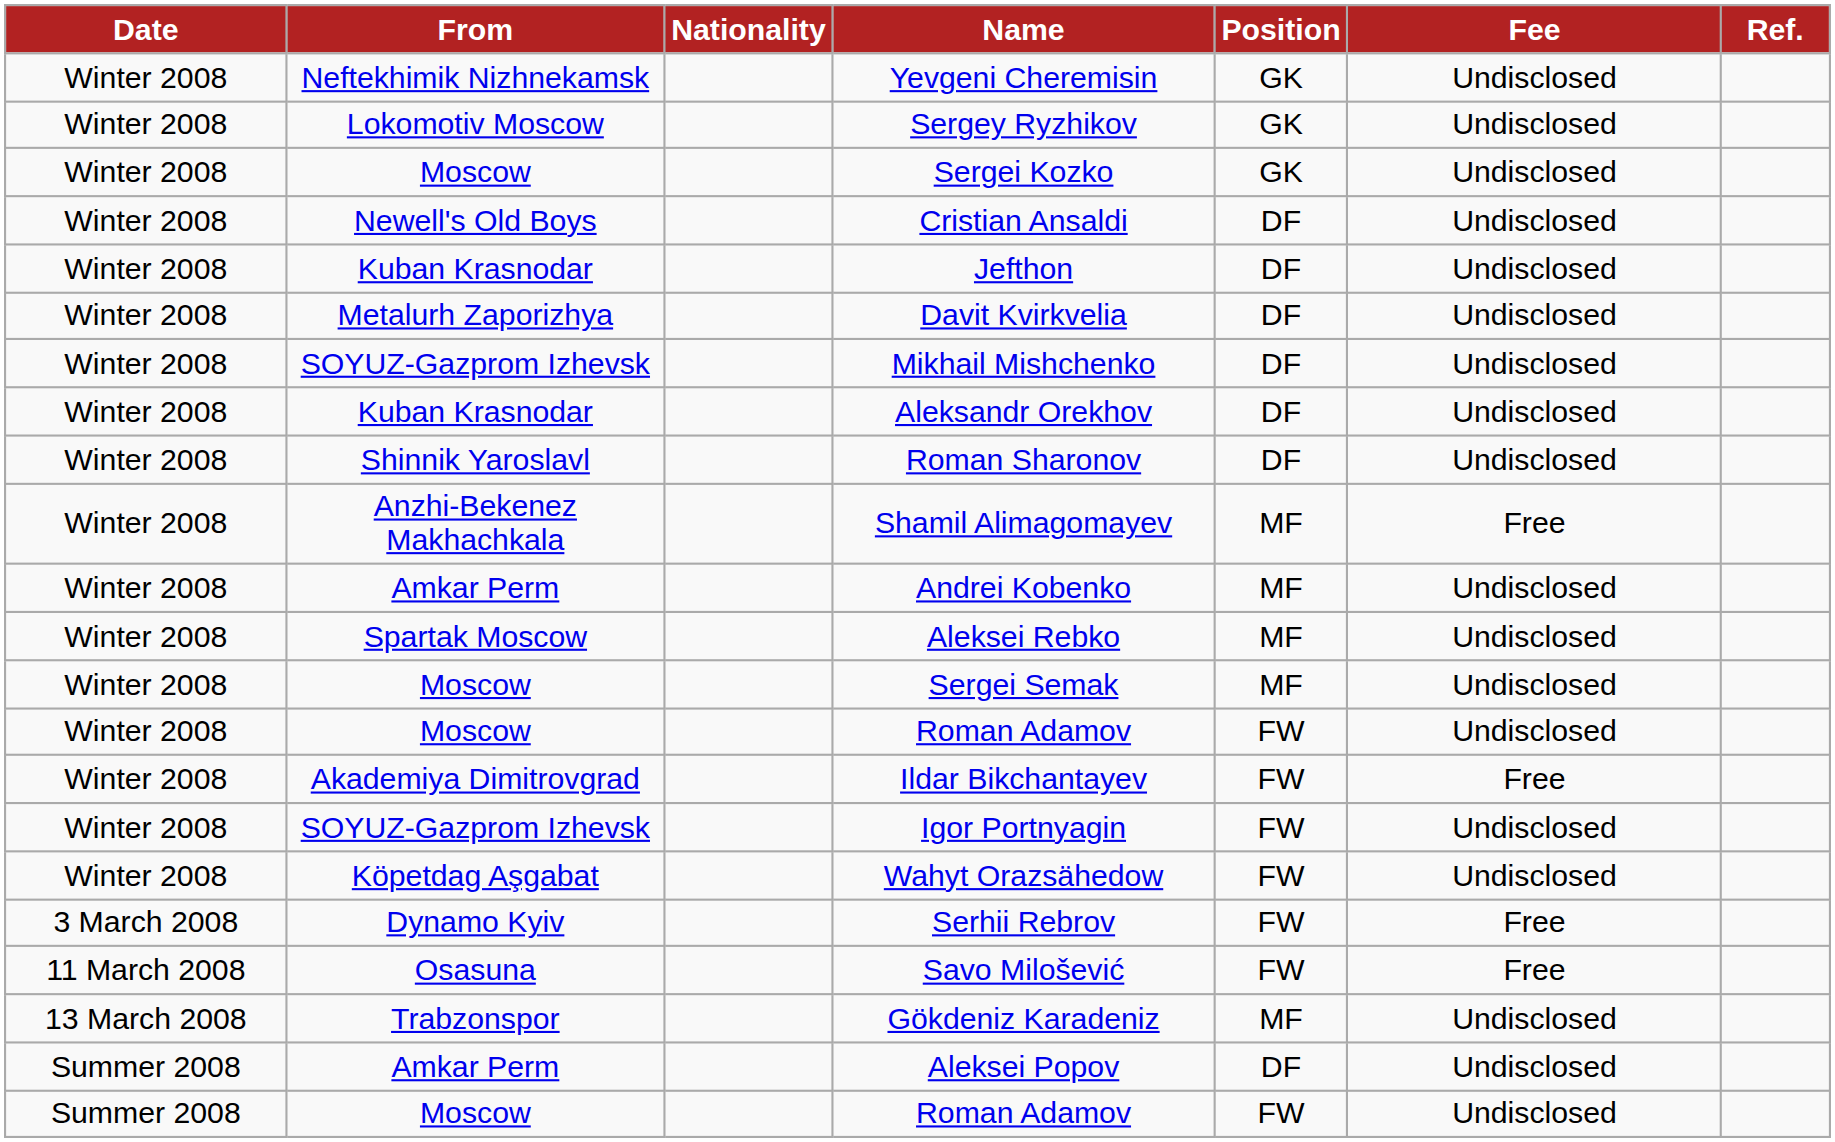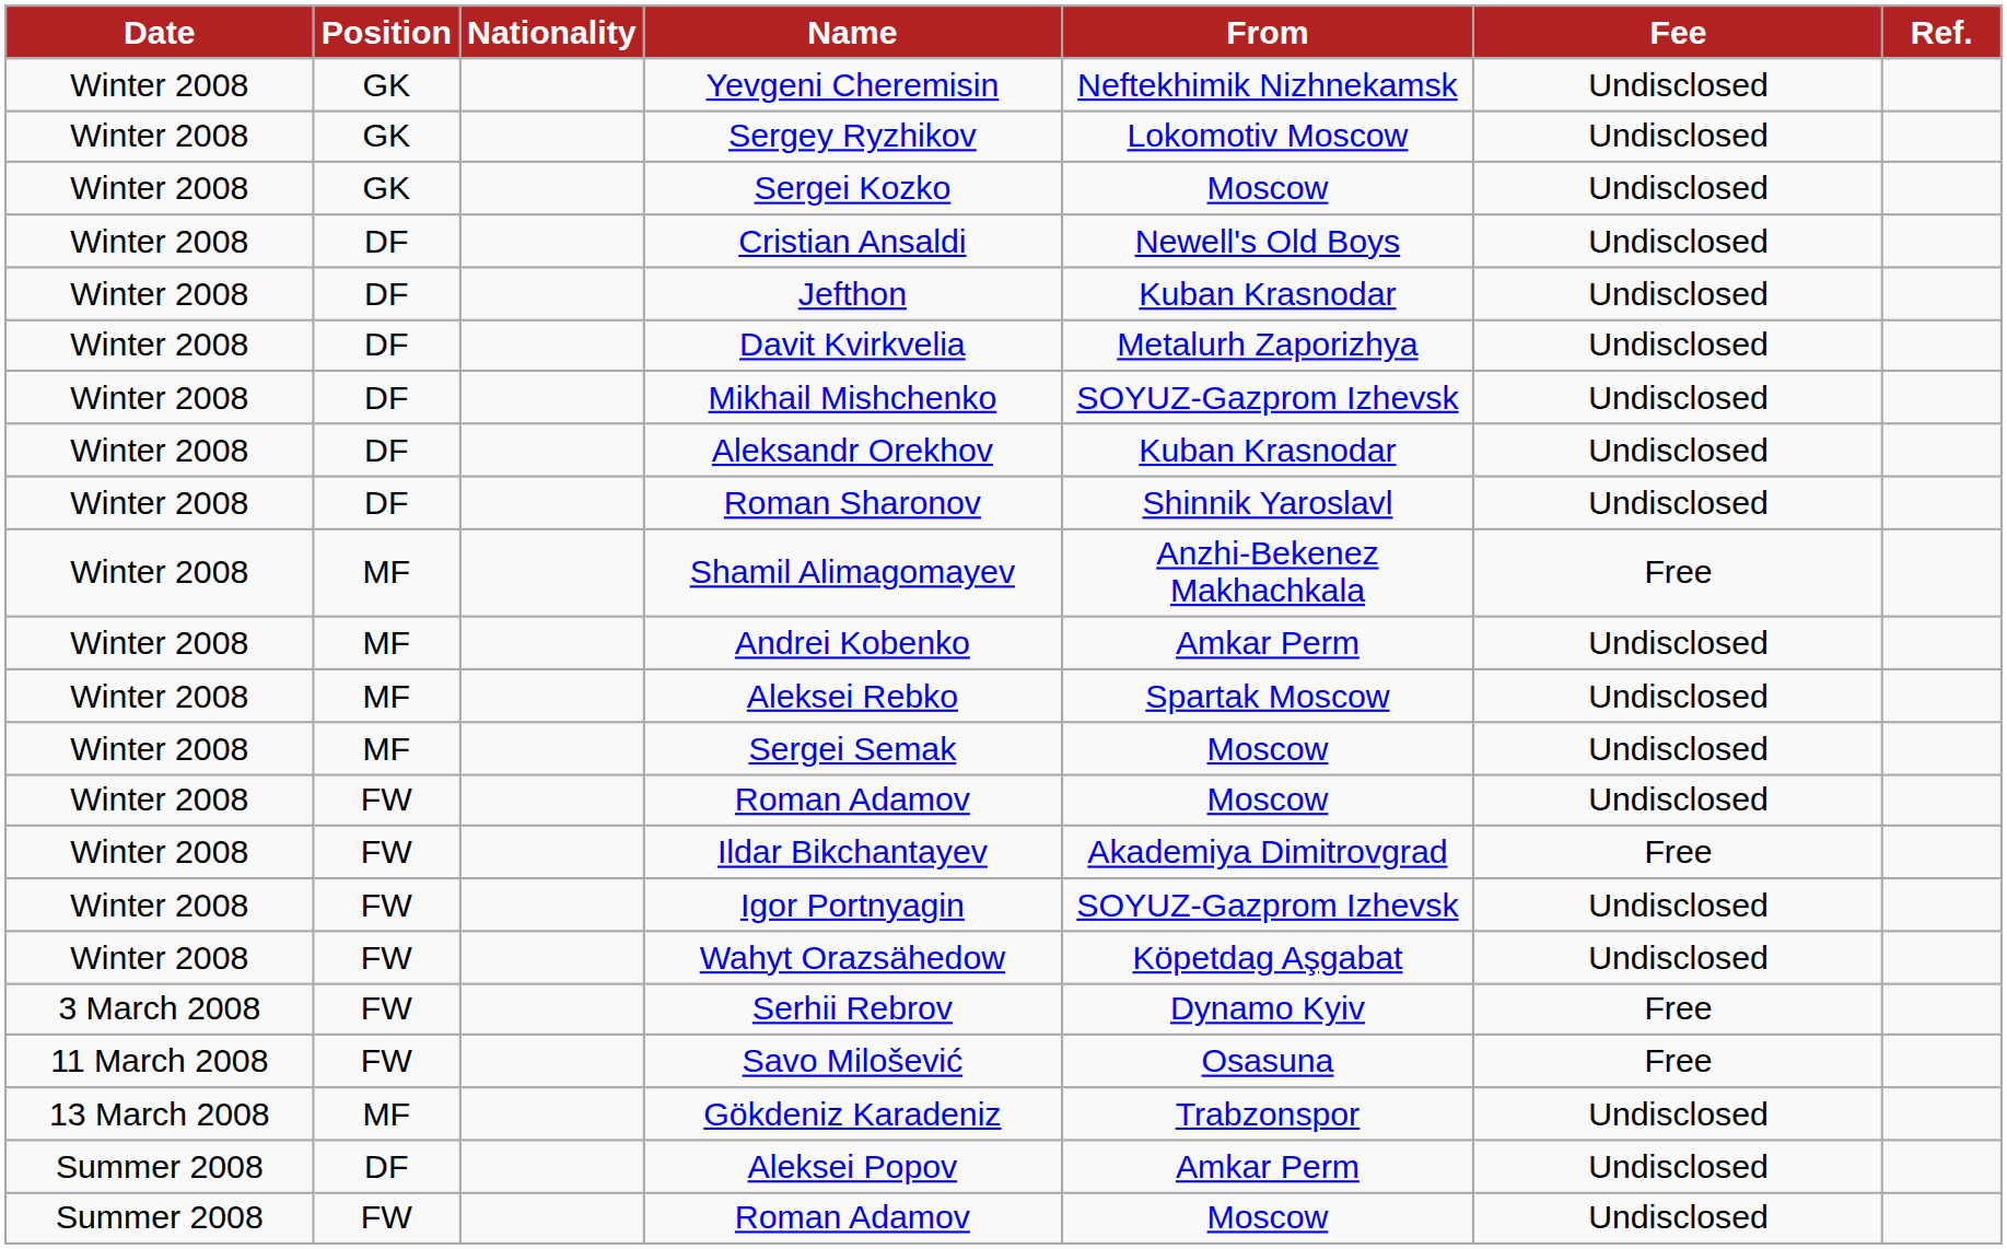 <table class="wikitable"  style="text-align:center; font-size:90%; ">
 <tr>
 <th style="background:#B22222; color:white; width:150px;">Date</th>
-<th style="background:#B22222; color:white; width:200px;">From</th>
+<th style="background:#B22222; color:white; width:50px;">Position</th>
 <th style="background:#B22222; color:white; width:50px;">Nationality</th>
 <th style="background:#B22222; color:white; width:200px;">Name</th>
-<th style="background:#B22222; color:white; width:50px;">Position</th>
+<th style="background:#B22222; color:white; width:200px;">From</th>
 <th style="background:#B22222; color:white; width:200px;">Fee</th>
 <th style="background:#B22222; color:white; width:50px;">Ref.</th>
 </tr>
 <tr>
 <td>Winter 2008</td>
-<td><a href='#'>Neftekhimik Nizhnekamsk</a></td>
+<td>GK</td>
 <td></td>
 <td><a href='#'>Yevgeni Cheremisin</a></td>
-<td>GK</td>
+<td><a href='#'>Neftekhimik Nizhnekamsk</a></td>
 <td>Undisclosed</td>
 <td></td>
 </tr>
 <tr>
 <td>Winter 2008</td>
-<td><a href='#'>Lokomotiv Moscow</a></td>
+<td>GK</td>
 <td></td>
 <td><a href='#'>Sergey Ryzhikov</a></td>
-<td>GK</td>
+<td><a href='#'>Lokomotiv Moscow</a></td>
 <td>Undisclosed</td>
 <td></td>
 </tr>
 <tr>
 <td>Winter 2008</td>
-<td><a href='#'>Moscow</a></td>
+<td>GK</td>
 <td></td>
 <td><a href='#'>Sergei Kozko</a></td>
-<td>GK</td>
+<td><a href='#'>Moscow</a></td>
 <td>Undisclosed</td>
 <td></td>
 </tr>
 <tr>
 <td>Winter 2008</td>
-<td><a href='#'>Newell's Old Boys</a></td>
+<td>DF</td>
 <td></td>
 <td><a href='#'>Cristian Ansaldi</a></td>
-<td>DF</td>
+<td><a href='#'>Newell's Old Boys</a></td>
 <td>Undisclosed</td>
 <td></td>
 </tr>
 <tr>
 <td>Winter 2008</td>
-<td><a href='#'>Kuban Krasnodar</a></td>
+<td>DF</td>
 <td></td>
 <td><a href='#'>Jefthon</a></td>
-<td>DF</td>
+<td><a href='#'>Kuban Krasnodar</a></td>
 <td>Undisclosed</td>
 <td></td>
 </tr>
 <tr>
 <td>Winter 2008</td>
-<td><a href='#'>Metalurh Zaporizhya</a></td>
+<td>DF</td>
 <td></td>
 <td><a href='#'>Davit Kvirkvelia</a></td>
-<td>DF</td>
+<td><a href='#'>Metalurh Zaporizhya</a></td>
 <td>Undisclosed</td>
 <td></td>
 </tr>
 <tr>
 <td>Winter 2008</td>
-<td><a href='#'>SOYUZ-Gazprom Izhevsk</a></td>
+<td>DF</td>
 <td></td>
 <td><a href='#'>Mikhail Mishchenko</a></td>
-<td>DF</td>
+<td><a href='#'>SOYUZ-Gazprom Izhevsk</a></td>
 <td>Undisclosed</td>
 <td></td>
 </tr>
 <tr>
 <td>Winter 2008</td>
-<td><a href='#'>Kuban Krasnodar</a></td>
+<td>DF</td>
 <td></td>
 <td><a href='#'>Aleksandr Orekhov</a></td>
-<td>DF</td>
+<td><a href='#'>Kuban Krasnodar</a></td>
 <td>Undisclosed</td>
 <td></td>
 </tr>
 <tr>
 <td>Winter 2008</td>
-<td><a href='#'>Shinnik Yaroslavl</a></td>
+<td>DF</td>
 <td></td>
 <td><a href='#'>Roman Sharonov</a></td>
-<td>DF</td>
+<td><a href='#'>Shinnik Yaroslavl</a></td>
 <td>Undisclosed</td>
 <td></td>
 </tr>
 <tr>
 <td>Winter 2008</td>
-<td><a href='#'>Anzhi-Bekenez Makhachkala</a></td>
+<td>MF</td>
 <td></td>
 <td><a href='#'>Shamil Alimagomayev</a></td>
-<td>MF</td>
+<td><a href='#'>Anzhi-Bekenez Makhachkala</a></td>
 <td>Free</td>
 <td></td>
 </tr>
 <tr>
 <td>Winter 2008</td>
-<td><a href='#'>Amkar Perm</a></td>
+<td>MF</td>
 <td></td>
 <td><a href='#'>Andrei Kobenko</a></td>
-<td>MF</td>
+<td><a href='#'>Amkar Perm</a></td>
 <td>Undisclosed</td>
 <td></td>
 </tr>
 <tr>
 <td>Winter 2008</td>
-<td><a href='#'>Spartak Moscow</a></td>
+<td>MF</td>
 <td></td>
 <td><a href='#'>Aleksei Rebko</a></td>
-<td>MF</td>
+<td><a href='#'>Spartak Moscow</a></td>
 <td>Undisclosed</td>
 <td></td>
 </tr>
 <tr>
 <td>Winter 2008</td>
-<td><a href='#'>Moscow</a></td>
+<td>MF</td>
 <td></td>
 <td><a href='#'>Sergei Semak</a></td>
-<td>MF</td>
+<td><a href='#'>Moscow</a></td>
 <td>Undisclosed</td>
 <td></td>
 </tr>
 <tr>
 <td>Winter 2008</td>
-<td><a href='#'>Moscow</a></td>
+<td>FW</td>
 <td></td>
 <td><a href='#'>Roman Adamov</a></td>
-<td>FW</td>
+<td><a href='#'>Moscow</a></td>
 <td>Undisclosed</td>
 <td></td>
 </tr>
 <tr>
 <td>Winter 2008</td>
-<td><a href='#'>Akademiya Dimitrovgrad</a></td>
+<td>FW</td>
 <td></td>
 <td><a href='#'>Ildar Bikchantayev</a></td>
-<td>FW</td>
+<td><a href='#'>Akademiya Dimitrovgrad</a></td>
 <td>Free</td>
 <td></td>
 </tr>
 <tr>
 <td>Winter 2008</td>
-<td><a href='#'>SOYUZ-Gazprom Izhevsk</a></td>
+<td>FW</td>
 <td></td>
 <td><a href='#'>Igor Portnyagin</a></td>
-<td>FW</td>
+<td><a href='#'>SOYUZ-Gazprom Izhevsk</a></td>
 <td>Undisclosed</td>
 <td></td>
 </tr>
 <tr>
 <td>Winter 2008</td>
-<td><a href='#'>Köpetdag Aşgabat</a></td>
+<td>FW</td>
 <td></td>
 <td><a href='#'>Wahyt Orazsähedow</a></td>
-<td>FW</td>
+<td><a href='#'>Köpetdag Aşgabat</a></td>
 <td>Undisclosed</td>
 <td></td>
 </tr>
 <tr>
 <td>3 March 2008</td>
-<td><a href='#'>Dynamo Kyiv</a></td>
+<td>FW</td>
 <td></td>
 <td><a href='#'>Serhii Rebrov</a></td>
-<td>FW</td>
+<td><a href='#'>Dynamo Kyiv</a></td>
 <td>Free</td>
 <td></td>
 </tr>
 <tr>
 <td>11 March 2008</td>
-<td><a href='#'>Osasuna</a></td>
+<td>FW</td>
 <td></td>
 <td><a href='#'>Savo Milošević</a></td>
-<td>FW</td>
+<td><a href='#'>Osasuna</a></td>
 <td>Free</td>
 <td></td>
 </tr>
 <tr>
 <td>13 March 2008</td>
-<td><a href='#'>Trabzonspor</a></td>
+<td>MF</td>
 <td></td>
 <td><a href='#'>Gökdeniz Karadeniz</a></td>
-<td>MF</td>
+<td><a href='#'>Trabzonspor</a></td>
 <td>Undisclosed</td>
 <td></td>
 </tr>
 <tr>
 <td>Summer 2008</td>
-<td><a href='#'>Amkar Perm</a></td>
+<td>DF</td>
 <td></td>
 <td><a href='#'>Aleksei Popov</a></td>
-<td>DF</td>
+<td><a href='#'>Amkar Perm</a></td>
 <td>Undisclosed</td>
 <td></td>
 </tr>
 <tr>
 <td>Summer 2008</td>
-<td><a href='#'>Moscow</a></td>
+<td>FW</td>
 <td></td>
 <td><a href='#'>Roman Adamov</a></td>
-<td>FW</td>
+<td><a href='#'>Moscow</a></td>
 <td>Undisclosed</td>
 <td></td>
 </tr>
 </table>
